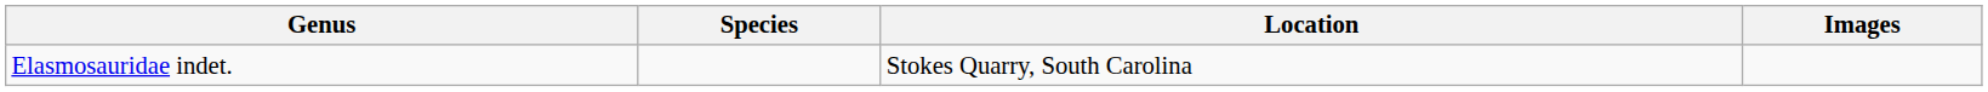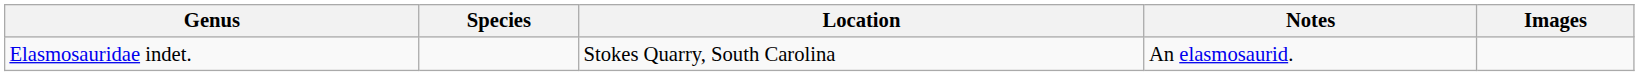 <table class="wikitable" align="center" width="100%">
 <tr>
 <th>Genus</th>
 <th>Species</th>
 <th>Location</th>
+<th>Notes</th>
 <th>Images</th>
 </tr>
 <tr>
 <td><a href='#'>Elasmosauridae</a> indet.</td>
 <td></td>
 <td>Stokes Quarry, South Carolina</td>
+<td>An <a href='#'>elasmosaurid</a>.</td>
 <td></td>
 </tr>
 </table>
